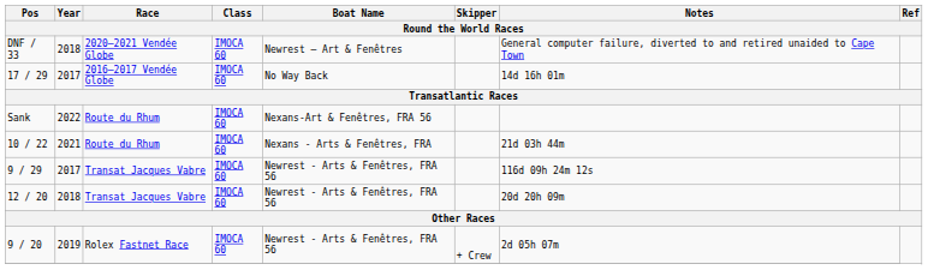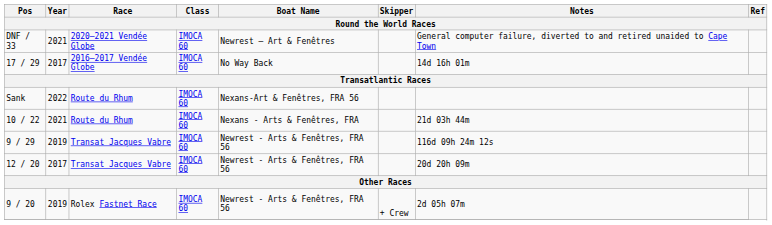 <table class="wikitable sortable">
 <tr>
 <th>Pos</th>
 <th>Year</th>
 <th>Race</th>
 <th>Class</th>
 <th>Boat Name</th>
 <th>Skipper</th>
 <th>Notes</th>
 <th>Ref</th>
 </tr>
 <tr>
 <th colspan = 8><strong>Round the World Races</strong></th>
 </tr>
 <tr>
 <td>DNF / 33</td>
-<td>2018</td>
+<td>2021</td>
 <td><a href='#'>2020–2021 Vendée Globe</a></td>
 <td><a href='#'>IMOCA 60</a></td>
 <td>Newrest – Art & Fenêtres</td>
 <td></td>
 <td>General computer failure, diverted to and retired unaided to <a href='#'>Cape Town</a></td>
 <td></td>
 </tr>
 <tr>
 <td>17 / 29</td>
 <td>2017</td>
 <td><a href='#'>2016–2017 Vendée Globe</a></td>
 <td><a href='#'>IMOCA 60</a></td>
 <td>No Way Back</td>
 <td></td>
 <td>14d 16h 01m</td>
 <td></td>
 </tr>
 <tr>
 <th colspan = 8><strong>Transatlantic Races</strong></th>
 </tr>
 <tr>
 <td>Sank</td>
 <td>2022</td>
 <td><a href='#'>Route du Rhum</a></td>
 <td><a href='#'>IMOCA 60</a></td>
 <td>Nexans-Art & Fenêtres, FRA 56</td>
 <td></td>
 <td></td>
 <td></td>
 </tr>
 <tr>
 <td>10 / 22</td>
 <td>2021</td>
 <td><a href='#'>Route du Rhum</a></td>
 <td><a href='#'>IMOCA 60</a></td>
 <td>Nexans - Arts & Fenêtres, FRA</td>
 <td> <br> </td>
 <td>21d 03h 44m</td>
 <td></td>
 </tr>
 <tr>
 <td>9 / 29</td>
-<td>2017</td>
+<td>2019</td>
 <td><a href='#'>Transat Jacques Vabre</a></td>
 <td><a href='#'>IMOCA 60</a></td>
 <td>Newrest - Arts & Fenêtres, FRA 56</td>
 <td> <br> </td>
 <td>116d 09h 24m 12s</td>
 <td></td>
 </tr>
 <tr>
 <td>12 / 20</td>
-<td>2018</td>
+<td>2017</td>
 <td><a href='#'>Transat Jacques Vabre</a></td>
 <td><a href='#'>IMOCA 60</a></td>
 <td>Newrest - Arts & Fenêtres, FRA 56</td>
 <td></td>
 <td>20d 20h 09m</td>
 <td></td>
 </tr>
 <tr>
 <th colspan = 8><strong>Other Races</strong></th>
 </tr>
 <tr>
 <td>9 / 20</td>
 <td>2019</td>
 <td>Rolex <a href='#'>Fastnet Race</a></td>
 <td><a href='#'>IMOCA 60</a></td>
 <td>Newrest - Arts & Fenêtres, FRA 56</td>
 <td>  <br> <br>+ Crew</td>
 <td>2d 05h 07m</td>
 </tr>
 <tr>
 </tr>
 </table>
